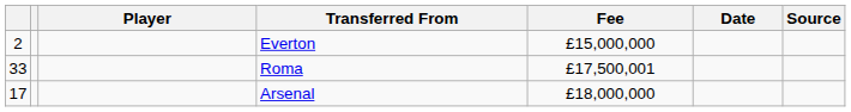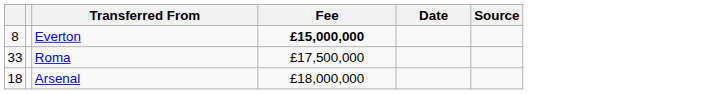 <table class="wikitable plainrowheaders sortable" style="font-size:95%">
 <tr>
 <th></th>
 <th></th>
-<th scope="col" style="width:200px;">Player</th>
 <th scope="col" style="width:250px;">Transferred From</th>
 <th scope="col" style="width:150px;">Fee</th>
 <th scope="col" style="width:78px;">Date</th>
 <th>Source</th>
 </tr>
 <tr>
-<td align=center>2</td>
+<td align=center>8</td>
 <td align=center></td>
-<td></td>
 <td> <a href='#'>Everton</a></td>
-<td align=center>£15,000,000</td>
+<td align=center><strong>£15,000,000</strong></td>
 <td align=center></td>
 <td align=center></td>
 </tr>
 <tr>
 <td align=center>33</td>
 <td align=center></td>
-<td></td>
 <td> <a href='#'>Roma</a></td>
-<td align=center>£17,500,001</td>
+<td align=center>£17,500,000</td>
 <td align=center></td>
 <td align=center></td>
 </tr>
 <tr>
-<td align=center>17</td>
+<td align=center>18</td>
 <td align=center></td>
-<td></td>
 <td> <a href='#'>Arsenal</a></td>
 <td align=center>£18,000,000</td>
 <td align=center></td>
 <td align=center></td>
 </tr>
 </table>
